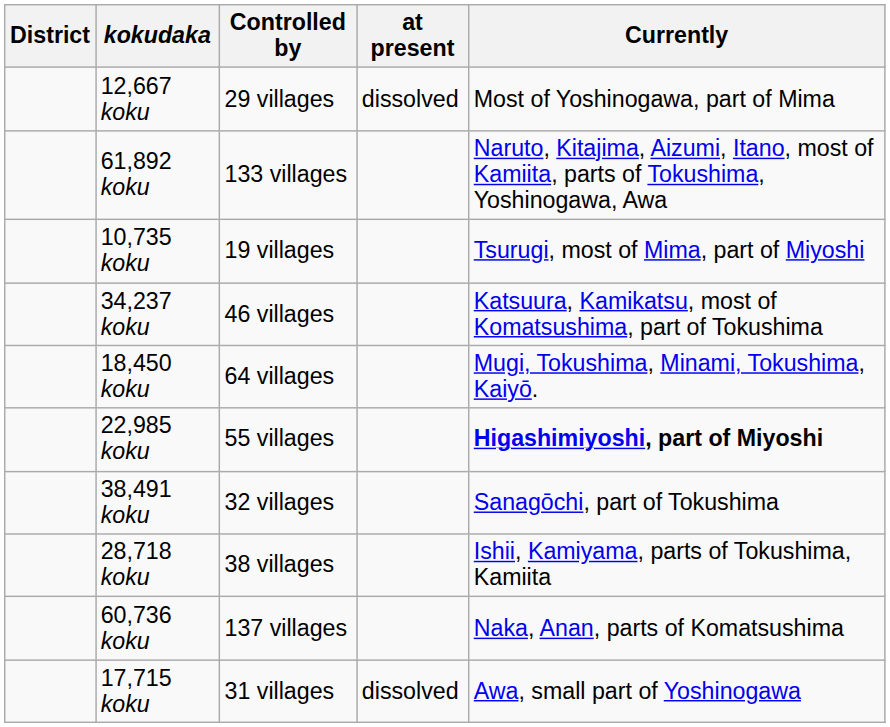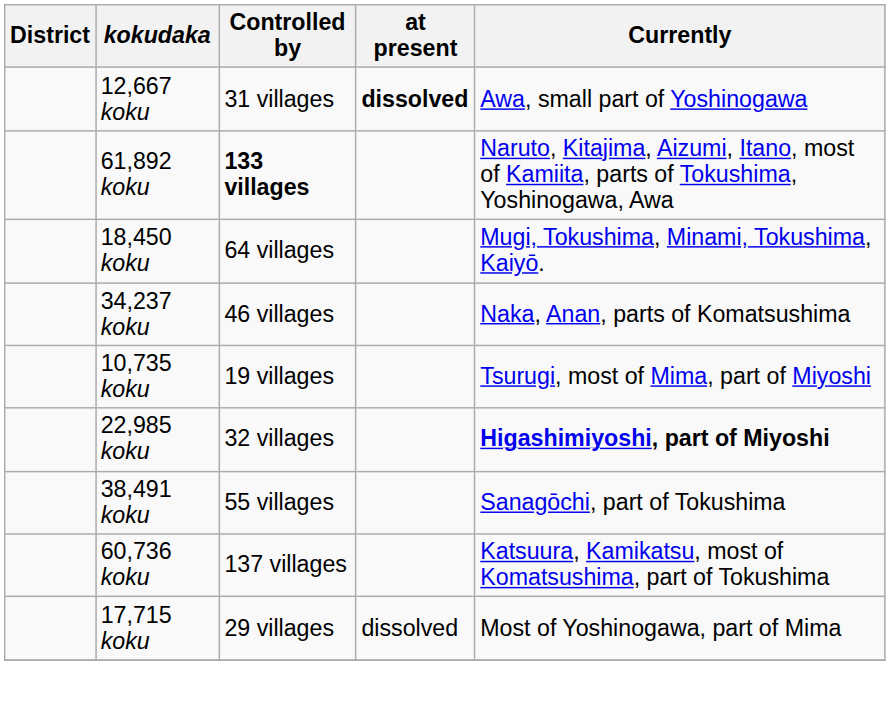 <table class="wikitable">
 <tr>
 <th>District</th>
 <th><em>kokudaka</em></th>
 <th>Controlled by</th>
 <th>at present</th>
 <th>Currently</th>
 </tr>
 <tr>
 <td></td>
 <td>12,667 <em>koku</em></td>
-<td>29 villages</td>
-<td>dissolved</td>
-<td>Most of Yoshinogawa,  part of  Mima</td>
+<td>31 villages</td>
+<td><strong>dissolved</strong></td>
+<td><a href='#'>Awa</a>, small part of <a href='#'>Yoshinogawa</a></td>
 </tr>
 <tr>
 <td></td>
 <td>61,892 <em>koku</em></td>
-<td>133 villages</td>
+<td><strong>133 villages</strong></td>
 <td></td>
 <td><a href='#'>Naruto</a>, <a href='#'>Kitajima</a>, <a href='#'>Aizumi</a>, <a href='#'>Itano</a>, most of <a href='#'>Kamiita</a>, parts of <a href='#'>Tokushima</a>, Yoshinogawa, Awa</td>
+</tr>
+<tr>
+<td></td>
+<td>18,450 <em>koku</em></td>
+<td>64 villages</td>
+<td></td>
+<td><a href='#'>Mugi, Tokushima</a>, <a href='#'>Minami, Tokushima</a>, <a href='#'>Kaiyō</a>.</td>
+</tr>
+<tr>
+<td></td>
+<td>34,237 <em>koku</em></td>
+<td>46 villages</td>
+<td></td>
+<td><a href='#'>Naka</a>,  <a href='#'>Anan</a>,  parts of  Komatsushima</td>
 </tr>
 <tr>
 <td></td>
 <td>10,735 <em>koku</em></td>
 <td>19 villages</td>
 <td></td>
 <td><a href='#'>Tsurugi</a>, most of <a href='#'>Mima</a>, part of <a href='#'>Miyoshi</a></td>
 </tr>
 <tr>
 <td></td>
-<td>34,237 <em>koku</em></td>
-<td>46 villages</td>
-<td></td>
-<td><a href='#'>Katsuura</a>, <a href='#'>Kamikatsu</a>, most of <a href='#'> Komatsushima</a>, part of Tokushima</td>
-</tr>
-<tr>
-<td></td>
-<td>18,450 <em>koku</em></td>
-<td>64 villages</td>
-<td></td>
-<td><a href='#'>Mugi, Tokushima</a>, <a href='#'>Minami, Tokushima</a>, <a href='#'>Kaiyō</a>.</td>
-</tr>
-<tr>
-<td></td>
 <td>22,985 <em>koku</em></td>
-<td>55 villages</td>
+<td>32 villages</td>
 <td></td>
 <td><strong><a href='#'> Higashimiyoshi</a>, part of Miyoshi</strong></td>
 </tr>
 <tr>
 <td></td>
 <td>38,491 <em>koku</em></td>
-<td>32 villages</td>
+<td>55 villages</td>
 <td></td>
 <td><a href='#'> Sanagōchi</a>, part of Tokushima</td>
-</tr>
-<tr>
-<td></td>
-<td>28,718 <em>koku</em></td>
-<td>38 villages</td>
-<td></td>
-<td><a href='#'> Ishii</a>, <a href='#'>Kamiyama</a>,  parts of Tokushima, Kamiita</td>
 </tr>
 <tr>
 <td></td>
 <td>60,736 <em>koku</em></td>
 <td>137 villages</td>
 <td></td>
-<td><a href='#'>Naka</a>,  <a href='#'>Anan</a>,  parts of  Komatsushima</td>
+<td><a href='#'>Katsuura</a>, <a href='#'>Kamikatsu</a>, most of <a href='#'> Komatsushima</a>, part of Tokushima</td>
 </tr>
 <tr>
 <td></td>
 <td>17,715 <em>koku</em></td>
-<td>31 villages</td>
+<td>29 villages</td>
 <td>dissolved</td>
-<td><a href='#'>Awa</a>, small part of <a href='#'>Yoshinogawa</a></td>
+<td>Most of Yoshinogawa,  part of  Mima</td>
 </tr>
 <tr>
 </tr>
 </table>
